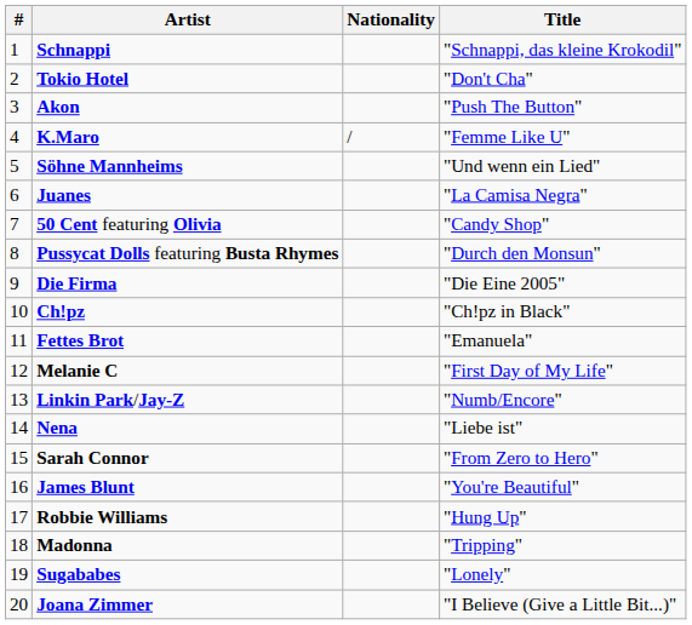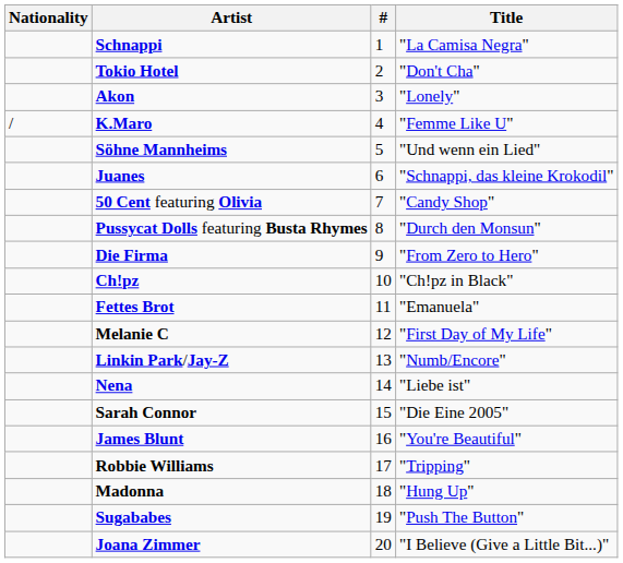 <table class="wikitable sortable">
 <tr>
+<th>Nationality</th>
+<th>Artist</th>
 <th>#</th>
-<th>Artist</th>
-<th>Nationality</th>
 <th>Title</th>
 </tr>
 <tr>
+<td></td>
+<td><strong><a href='#'>Schnappi</a></strong></td>
 <td>1</td>
-<td><strong><a href='#'>Schnappi</a></strong></td>
+<td>"<a href='#'>La Camisa Negra</a>"</td>
+</tr>
+<tr>
 <td></td>
+<td><strong><a href='#'>Tokio Hotel</a></strong></td>
+<td>2</td>
+<td>"<a href='#'>Don't Cha</a>"</td>
+</tr>
+<tr>
+<td></td>
+<td><strong><a href='#'>Akon</a></strong></td>
+<td>3</td>
+<td>"<a href='#'>Lonely</a>"</td>
+</tr>
+<tr>
+<td>/</td>
+<td><strong><a href='#'>K.Maro</a></strong></td>
+<td>4</td>
+<td>"<a href='#'>Femme Like U</a>"</td>
+</tr>
+<tr>
+<td></td>
+<td><strong><a href='#'>Söhne Mannheims</a></strong></td>
+<td>5</td>
+<td>"Und wenn ein Lied"</td>
+</tr>
+<tr>
+<td></td>
+<td><strong><a href='#'>Juanes</a></strong></td>
+<td>6</td>
 <td>"<a href='#'>Schnappi, das kleine Krokodil</a>"</td>
 </tr>
 <tr>
-<td>2</td>
-<td><strong><a href='#'>Tokio Hotel</a></strong></td>
 <td></td>
-<td>"<a href='#'>Don't Cha</a>"</td>
+<td><strong><a href='#'>50 Cent</a></strong> featuring <strong><a href='#'>Olivia</a></strong></td>
+<td>7</td>
+<td>"<a href='#'>Candy Shop</a>"</td>
 </tr>
 <tr>
-<td>3</td>
-<td><strong><a href='#'>Akon</a></strong></td>
 <td></td>
+<td><strong><a href='#'>Pussycat Dolls</a></strong> featuring <strong>Busta Rhymes</strong></td>
+<td>8</td>
+<td>"<a href='#'>Durch den Monsun</a>"</td>
+</tr>
+<tr>
+<td></td>
+<td><strong><a href='#'>Die Firma</a></strong></td>
+<td>9</td>
+<td>"<a href='#'>From Zero to Hero</a>"</td>
+</tr>
+<tr>
+<td></td>
+<td><strong><a href='#'>Ch!pz</a></strong></td>
+<td>10</td>
+<td>"Ch!pz in Black"</td>
+</tr>
+<tr>
+<td></td>
+<td><strong><a href='#'>Fettes Brot</a></strong></td>
+<td>11</td>
+<td>"Emanuela"</td>
+</tr>
+<tr>
+<td></td>
+<td><strong>Melanie C</strong></td>
+<td>12</td>
+<td>"<a href='#'>First Day of My Life</a>"</td>
+</tr>
+<tr>
+<td></td>
+<td><strong><a href='#'>Linkin Park</a></strong>/<strong><a href='#'>Jay-Z</a></strong></td>
+<td>13</td>
+<td>"<a href='#'>Numb/Encore</a>"</td>
+</tr>
+<tr>
+<td></td>
+<td><strong><a href='#'>Nena</a></strong></td>
+<td>14</td>
+<td>"Liebe ist"</td>
+</tr>
+<tr>
+<td></td>
+<td><strong>Sarah Connor</strong></td>
+<td>15</td>
+<td>"Die Eine 2005"</td>
+</tr>
+<tr>
+<td></td>
+<td><strong><a href='#'>James Blunt</a></strong></td>
+<td>16</td>
+<td>"<a href='#'>You're Beautiful</a>"</td>
+</tr>
+<tr>
+<td></td>
+<td><strong>Robbie Williams</strong></td>
+<td>17</td>
+<td>"<a href='#'>Tripping</a>"</td>
+</tr>
+<tr>
+<td></td>
+<td><strong>Madonna</strong></td>
+<td>18</td>
+<td>"<a href='#'>Hung Up</a>"</td>
+</tr>
+<tr>
+<td></td>
+<td><strong><a href='#'>Sugababes</a></strong></td>
+<td>19</td>
 <td>"<a href='#'>Push The Button</a>"</td>
 </tr>
 <tr>
-<td>4</td>
-<td><strong><a href='#'>K.Maro</a></strong></td>
-<td>/</td>
-<td>"<a href='#'>Femme Like U</a>"</td>
-</tr>
-<tr>
-<td>5</td>
-<td><strong><a href='#'>Söhne Mannheims</a></strong></td>
 <td></td>
-<td>"Und wenn ein Lied"</td>
-</tr>
-<tr>
-<td>6</td>
-<td><strong><a href='#'>Juanes</a></strong></td>
-<td></td>
-<td>"<a href='#'>La Camisa Negra</a>"</td>
-</tr>
-<tr>
-<td>7</td>
-<td><strong><a href='#'>50 Cent</a></strong> featuring <strong><a href='#'>Olivia</a></strong></td>
-<td></td>
-<td>"<a href='#'>Candy Shop</a>"</td>
-</tr>
-<tr>
-<td>8</td>
-<td><strong><a href='#'>Pussycat Dolls</a></strong> featuring <strong>Busta Rhymes</strong></td>
-<td></td>
-<td>"<a href='#'>Durch den Monsun</a>"</td>
-</tr>
-<tr>
-<td>9</td>
-<td><strong><a href='#'>Die Firma</a></strong></td>
-<td></td>
-<td>"Die Eine 2005"</td>
-</tr>
-<tr>
-<td>10</td>
-<td><strong><a href='#'>Ch!pz</a></strong></td>
-<td></td>
-<td>"Ch!pz in Black"</td>
-</tr>
-<tr>
-<td>11</td>
-<td><strong><a href='#'>Fettes Brot</a></strong></td>
-<td></td>
-<td>"Emanuela"</td>
-</tr>
-<tr>
-<td>12</td>
-<td><strong>Melanie C</strong></td>
-<td></td>
-<td>"<a href='#'>First Day of My Life</a>"</td>
-</tr>
-<tr>
-<td>13</td>
-<td><strong><a href='#'>Linkin Park</a></strong>/<strong><a href='#'>Jay-Z</a></strong></td>
-<td></td>
-<td>"<a href='#'>Numb/Encore</a>"</td>
-</tr>
-<tr>
-<td>14</td>
-<td><strong><a href='#'>Nena</a></strong></td>
-<td></td>
-<td>"Liebe ist"</td>
-</tr>
-<tr>
-<td>15</td>
-<td><strong>Sarah Connor</strong></td>
-<td></td>
-<td>"<a href='#'>From Zero to Hero</a>"</td>
-</tr>
-<tr>
-<td>16</td>
-<td><strong><a href='#'>James Blunt</a></strong></td>
-<td></td>
-<td>"<a href='#'>You're Beautiful</a>"</td>
-</tr>
-<tr>
-<td>17</td>
-<td><strong>Robbie Williams</strong></td>
-<td></td>
-<td>"<a href='#'>Hung Up</a>"</td>
-</tr>
-<tr>
-<td>18</td>
-<td><strong>Madonna</strong></td>
-<td></td>
-<td>"<a href='#'>Tripping</a>"</td>
-</tr>
-<tr>
-<td>19</td>
-<td><strong><a href='#'>Sugababes</a></strong></td>
-<td></td>
-<td>"<a href='#'>Lonely</a>"</td>
-</tr>
-<tr>
+<td><strong><a href='#'>Joana Zimmer</a></strong></td>
 <td>20</td>
-<td><strong><a href='#'>Joana Zimmer</a></strong></td>
-<td></td>
 <td>"I Believe (Give a Little Bit...)"</td>
 </tr>
 </table>
